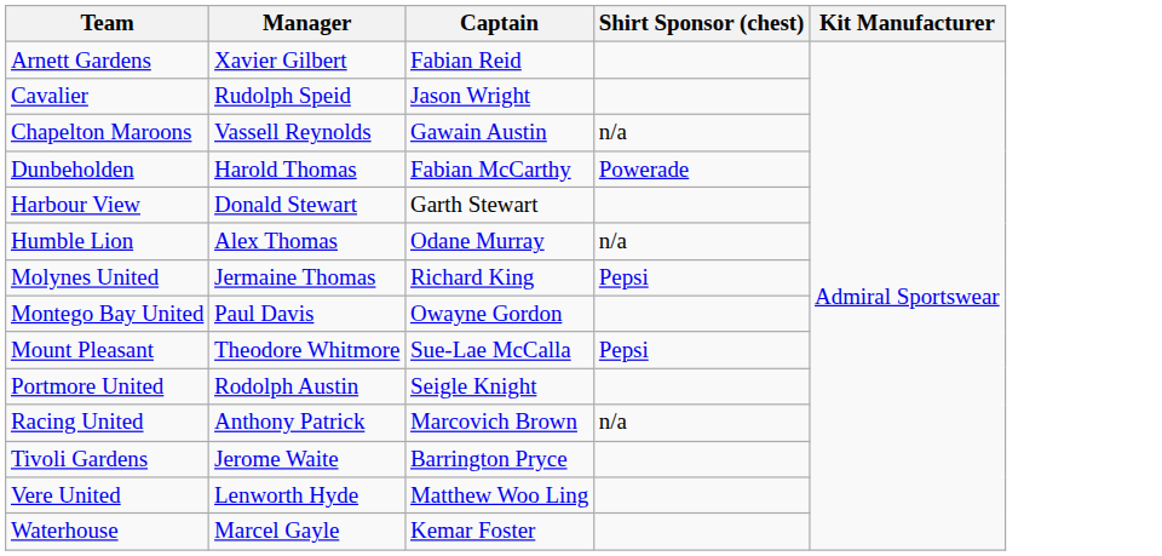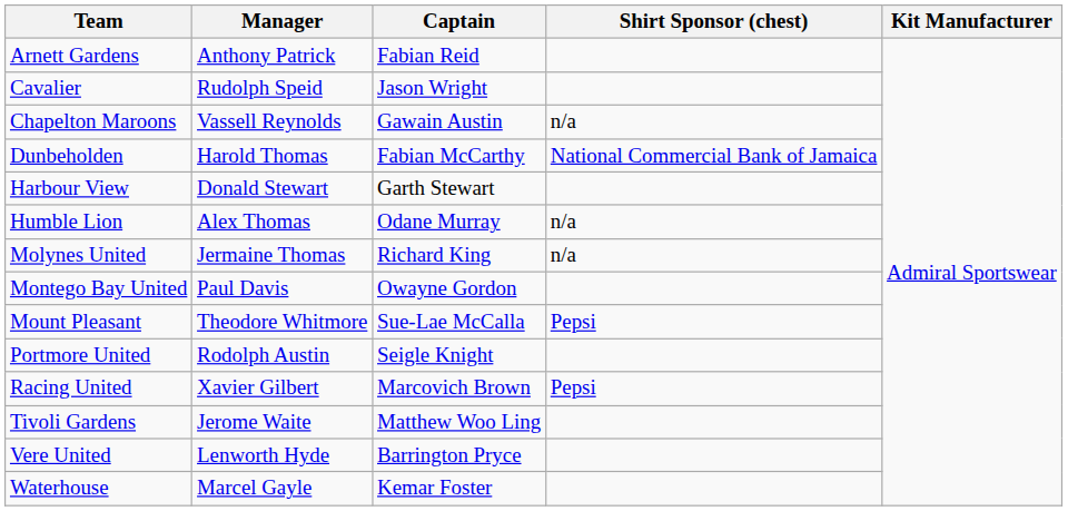 <table class="wikitable sortable">
 <tr>
 <th>Team</th>
 <th>Manager</th>
 <th>Captain</th>
 <th>Shirt Sponsor (chest)</th>
 <th>Kit Manufacturer</th>
 </tr>
 <tr>
 <td><a href='#'>Arnett Gardens</a></td>
-<td><a href='#'>Xavier Gilbert</a></td>
+<td><a href='#'>Anthony Patrick</a></td>
 <td><a href='#'>Fabian Reid</a></td>
 <td><em></em></td>
 <td rowspan="14" style="text-align:center;"><a href='#'>Admiral Sportswear</a></td>
 </tr>
 <tr>
 <td><a href='#'>Cavalier</a></td>
 <td><a href='#'>Rudolph Speid</a></td>
 <td><a href='#'>Jason Wright</a></td>
 <td></td>
 </tr>
 <tr>
 <td><a href='#'>Chapelton Maroons</a></td>
 <td><a href='#'>Vassell Reynolds</a></td>
 <td><a href='#'>Gawain Austin</a></td>
 <td>n/a</td>
 </tr>
 <tr>
 <td><a href='#'>Dunbeholden</a></td>
 <td><a href='#'>Harold Thomas</a></td>
 <td><a href='#'>Fabian McCarthy</a></td>
-<td><a href='#'>Powerade</a></td>
+<td><a href='#'>National Commercial Bank of Jamaica</a></td>
 </tr>
 <tr>
 <td><a href='#'>Harbour View</a></td>
 <td><a href='#'>Donald Stewart</a></td>
 <td>Garth Stewart</td>
 <td></td>
 </tr>
 <tr>
 <td><a href='#'>Humble Lion</a></td>
 <td><a href='#'>Alex Thomas</a></td>
 <td><a href='#'>Odane Murray</a></td>
 <td>n/a</td>
 </tr>
 <tr>
 <td><a href='#'>Molynes United</a></td>
 <td><a href='#'>Jermaine Thomas</a></td>
 <td><a href='#'>Richard King</a></td>
-<td><a href='#'>Pepsi</a></td>
+<td>n/a</td>
 </tr>
 <tr>
 <td><a href='#'>Montego Bay United</a></td>
 <td><a href='#'>Paul Davis</a></td>
 <td><a href='#'>Owayne Gordon</a></td>
 <td></td>
 </tr>
 <tr>
 <td><a href='#'>Mount Pleasant</a></td>
 <td><a href='#'>Theodore Whitmore</a></td>
 <td><a href='#'>Sue-Lae McCalla</a></td>
 <td><a href='#'>Pepsi</a></td>
 </tr>
 <tr>
 <td><a href='#'>Portmore United</a></td>
 <td><a href='#'>Rodolph Austin</a></td>
 <td><a href='#'>Seigle Knight</a></td>
 <td></td>
 </tr>
 <tr>
 <td><a href='#'>Racing United</a></td>
-<td><a href='#'>Anthony Patrick</a></td>
+<td><a href='#'>Xavier Gilbert</a></td>
 <td><a href='#'>Marcovich Brown</a></td>
-<td>n/a</td>
+<td><a href='#'>Pepsi</a></td>
 </tr>
 <tr>
 <td><a href='#'>Tivoli Gardens</a></td>
 <td><a href='#'>Jerome Waite</a></td>
-<td><a href='#'>Barrington Pryce</a></td>
+<td><a href='#'>Matthew Woo Ling</a></td>
 <td></td>
 </tr>
 <tr>
 <td><a href='#'>Vere United</a></td>
 <td><a href='#'>Lenworth Hyde</a></td>
-<td><a href='#'>Matthew Woo Ling</a></td>
+<td><a href='#'>Barrington Pryce</a></td>
 <td></td>
 </tr>
 <tr>
 <td><a href='#'>Waterhouse</a></td>
 <td><a href='#'>Marcel Gayle</a></td>
 <td><a href='#'>Kemar Foster</a></td>
 <td></td>
 </tr>
 </table>
